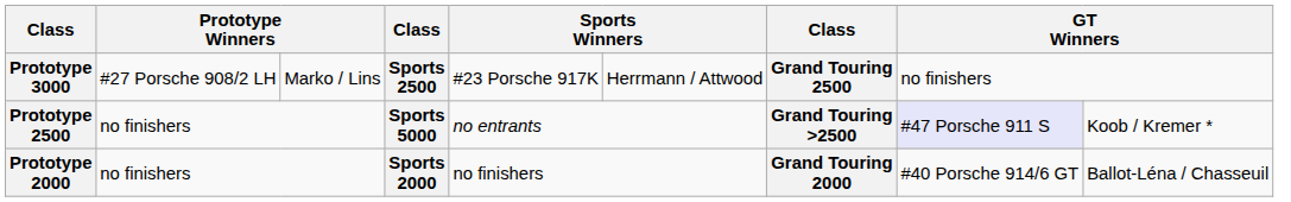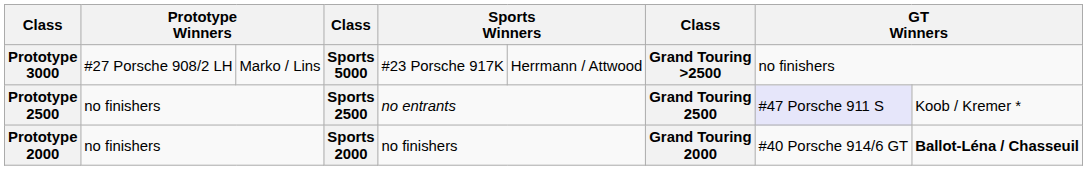 <table class="wikitable" style="font-size: 95%">
 <tr>
 <th>Class</th>
 <th colspan=2>Prototype<br>Winners</th>
 <th>Class</th>
 <th colspan=2>Sports<br>Winners</th>
 <th>Class</th>
 <th colspan=2>GT<br>Winners</th>
 </tr>
 <tr>
 <th>Prototype<br> 3000</th>
 <td>#27 Porsche 908/2 LH</td>
 <td>Marko / Lins</td>
-<th>Sports<br> 2500</th>
+<th>Sports<br> 5000</th>
 <td>#23 Porsche 917K</td>
 <td>Herrmann / Attwood</td>
-<th>Grand Touring<br> 2500</th>
+<th>Grand Touring<br> >2500</th>
 <td colspan=2>no finishers</td>
 </tr>
 <tr>
 <th>Prototype<br> 2500</th>
 <td colspan=2>no finishers</td>
-<th>Sports<br> 5000</th>
+<th>Sports<br> 2500</th>
 <td colspan=2><em>no entrants</em></td>
-<th>Grand Touring<br> >2500</th>
+<th>Grand Touring<br> 2500</th>
 <td style="background: lavender;">#47 Porsche 911 S</td>
 <td>Koob / Kremer *</td>
 </tr>
 <tr>
 <th>Prototype<br> 2000</th>
 <td colspan=2>no finishers</td>
 <th>Sports<br> 2000</th>
 <td colspan=2>no finishers</td>
 <th>Grand Touring<br> 2000</th>
 <td>#40 Porsche 914/6 GT</td>
-<td>Ballot-Léna / Chasseuil</td>
+<td><strong>Ballot-Léna / Chasseuil</strong></td>
 </tr>
 </table>
